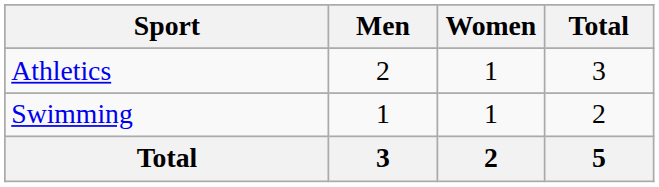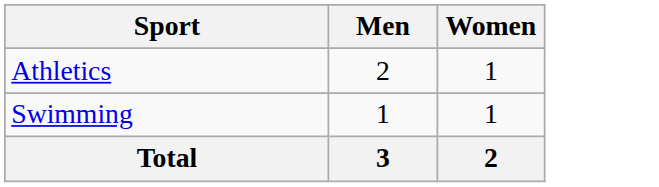 <table class="wikitable sortable" style="text-align:center;">
 <tr>
 <th width=180>Sport</th>
 <th width=55>Men</th>
 <th width=55>Women</th>
-<th width=55>Total</th>
 </tr>
 <tr>
 <td align=left><a href='#'>Athletics</a></td>
 <td>2</td>
 <td>1</td>
-<td>3</td>
 </tr>
 <tr>
 <td align=left><a href='#'>Swimming</a></td>
 <td>1</td>
 <td>1</td>
-<td>2</td>
 </tr>
 <tr>
 <th>Total</th>
 <th>3</th>
 <th>2</th>
-<th>5</th>
 </tr>
 </table>
